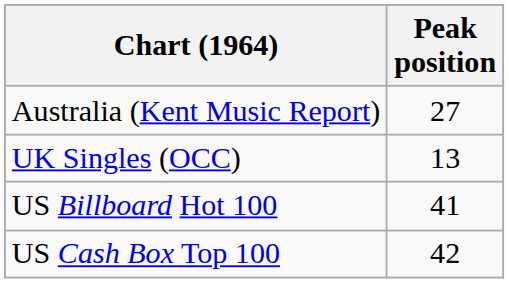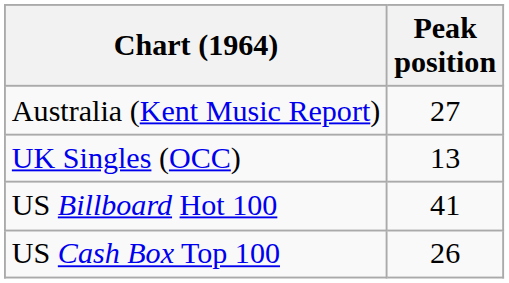 <table class="wikitable sortable">
 <tr>
 <th>Chart (1964)</th>
 <th>Peak<br>position</th>
 </tr>
 <tr>
 <td>Australia (<a href='#'>Kent Music Report</a>)</td>
 <td style="text-align:center;">27</td>
 </tr>
 <tr>
 <td><a href='#'>UK Singles</a> (<a href='#'>OCC</a>)</td>
 <td style="text-align:center;">13</td>
 </tr>
 <tr>
 <td>US <em><a href='#'>Billboard</a></em> <a href='#'>Hot 100</a></td>
 <td style="text-align:center;">41</td>
 </tr>
 <tr>
 <td>US <a href='#'><em>Cash Box</em> Top 100</a></td>
-<td align="center">42</td>
+<td align="center">26</td>
 </tr>
 </table>
